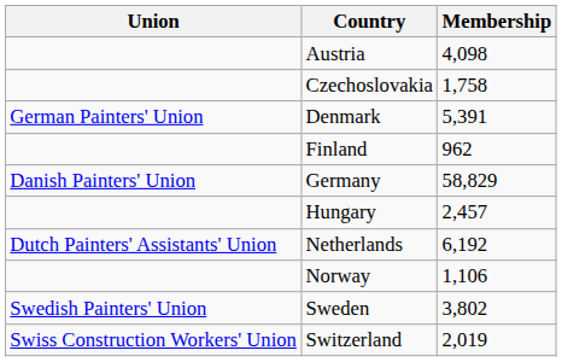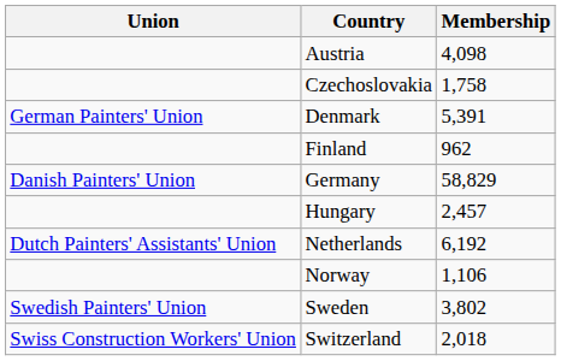 <table class="wikitable sortable">
 <tr>
 <th>Union</th>
 <th>Country</th>
 <th>Membership</th>
 </tr>
 <tr>
 <td></td>
 <td>Austria</td>
 <td>4,098</td>
 </tr>
 <tr>
 <td></td>
 <td>Czechoslovakia</td>
 <td>1,758</td>
 </tr>
 <tr>
 <td><a href='#'>German Painters' Union</a></td>
 <td>Denmark</td>
 <td>5,391</td>
 </tr>
 <tr>
 <td></td>
 <td>Finland</td>
 <td>962</td>
 </tr>
 <tr>
 <td><a href='#'>Danish Painters' Union</a></td>
 <td>Germany</td>
 <td>58,829</td>
 </tr>
 <tr>
 <td></td>
 <td>Hungary</td>
 <td>2,457</td>
 </tr>
 <tr>
 <td><a href='#'>Dutch Painters' Assistants' Union</a></td>
 <td>Netherlands</td>
 <td>6,192</td>
 </tr>
 <tr>
 <td></td>
 <td>Norway</td>
 <td>1,106</td>
 </tr>
 <tr>
 <td><a href='#'>Swedish Painters' Union</a></td>
 <td>Sweden</td>
 <td>3,802</td>
 </tr>
 <tr>
 <td><a href='#'>Swiss Construction Workers' Union</a></td>
 <td>Switzerland</td>
-<td>2,019</td>
+<td>2,018</td>
 </tr>
 </table>
